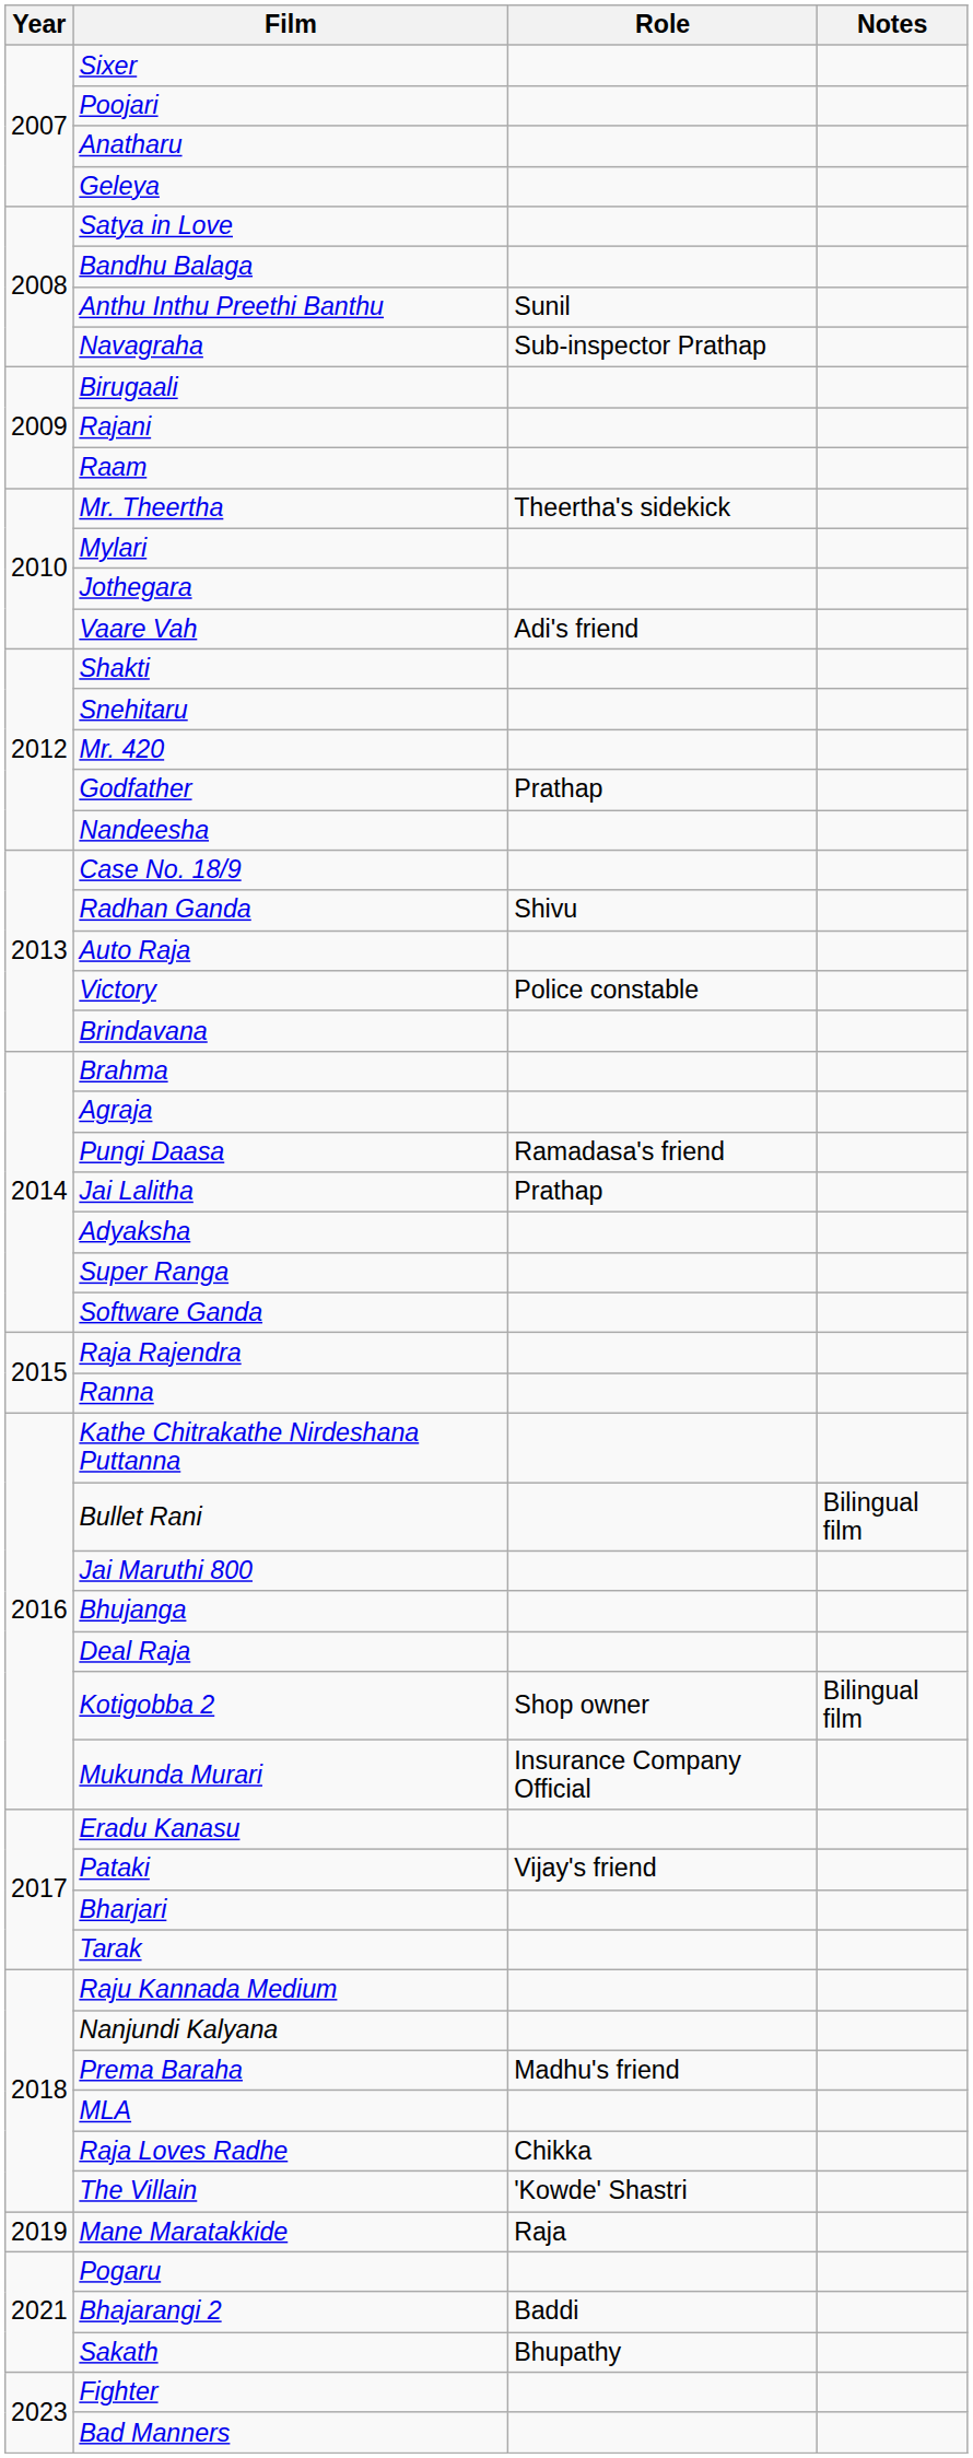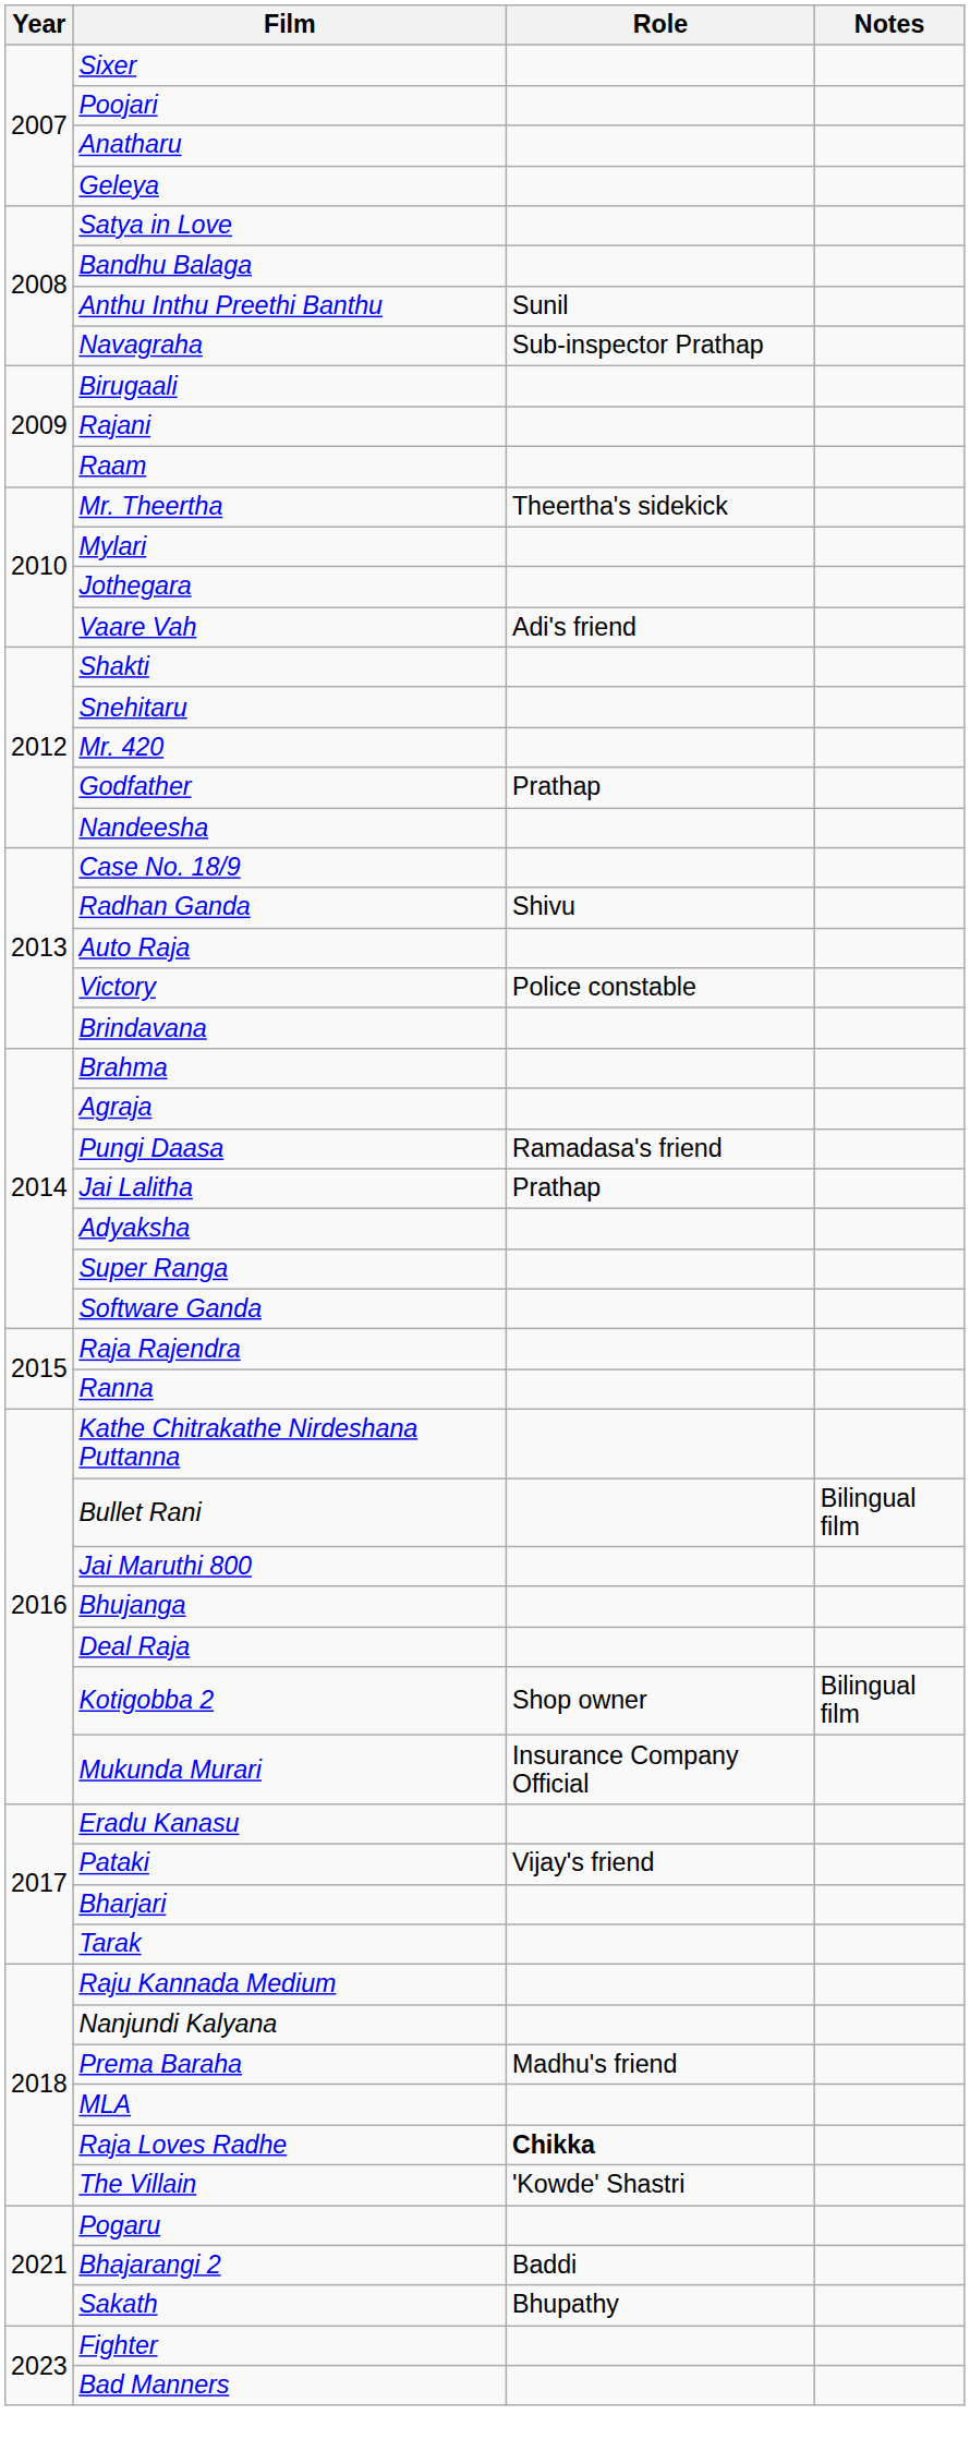 <table class="wikitable sortable">
 <tr>
 <th>Year</th>
 <th>Film</th>
 <th>Role</th>
 <th>Notes</th>
 </tr>
 <tr>
 <td rowspan="4">2007</td>
 <td><em><a href='#'>Sixer</a></em></td>
 <td></td>
 <td></td>
 </tr>
 <tr>
 <td><em><a href='#'>Poojari</a></em></td>
 <td></td>
 <td></td>
 </tr>
 <tr>
 <td><em><a href='#'>Anatharu</a></em></td>
 <td></td>
 <td></td>
 </tr>
 <tr>
 <td><em><a href='#'>Geleya</a></em></td>
 <td></td>
 <td></td>
 </tr>
 <tr>
 <td rowspan="4">2008</td>
 <td><em><a href='#'>Satya in Love</a></em></td>
 <td></td>
 <td></td>
 </tr>
 <tr>
 <td><em><a href='#'>Bandhu Balaga</a></em></td>
 <td></td>
 <td></td>
 </tr>
 <tr>
 <td><em><a href='#'>Anthu Inthu Preethi Banthu</a></em></td>
 <td>Sunil</td>
 <td></td>
 </tr>
 <tr>
 <td><em><a href='#'>Navagraha</a></em></td>
 <td>Sub-inspector Prathap</td>
 <td></td>
 </tr>
 <tr>
 <td rowspan="3">2009</td>
 <td><em><a href='#'>Birugaali</a></em></td>
 <td></td>
 <td></td>
 </tr>
 <tr>
 <td><em><a href='#'>Rajani</a></em></td>
 <td></td>
 <td></td>
 </tr>
 <tr>
 <td><em><a href='#'>Raam</a> </em></td>
 <td></td>
 <td></td>
 </tr>
 <tr>
 <td rowspan="4">2010</td>
 <td><em><a href='#'>Mr. Theertha</a></em></td>
 <td>Theertha's sidekick</td>
 <td></td>
 </tr>
 <tr>
 <td><em><a href='#'>Mylari</a></em></td>
 <td></td>
 <td></td>
 </tr>
 <tr>
 <td><em><a href='#'>Jothegara</a></em></td>
 <td></td>
 <td></td>
 </tr>
 <tr>
 <td><em><a href='#'>Vaare Vah</a></em></td>
 <td>Adi's friend</td>
 <td></td>
 </tr>
 <tr>
 <td rowspan="5">2012</td>
 <td><em><a href='#'>Shakti</a></em></td>
 <td></td>
 <td></td>
 </tr>
 <tr>
 <td><em><a href='#'>Snehitaru</a></em></td>
 <td></td>
 <td></td>
 </tr>
 <tr>
 <td><em><a href='#'>Mr. 420</a></em></td>
 <td></td>
 <td></td>
 </tr>
 <tr>
 <td><em><a href='#'>Godfather</a></em></td>
 <td>Prathap</td>
 <td></td>
 </tr>
 <tr>
 <td><em><a href='#'>Nandeesha</a></em></td>
 <td></td>
 <td></td>
 </tr>
 <tr>
 <td rowspan="5">2013</td>
 <td><em><a href='#'>Case No. 18/9</a></em></td>
 <td></td>
 <td></td>
 </tr>
 <tr>
 <td><em><a href='#'>Radhan Ganda</a></em></td>
 <td>Shivu</td>
 <td></td>
 </tr>
 <tr>
 <td><em><a href='#'>Auto Raja</a></em></td>
 <td></td>
 <td></td>
 </tr>
 <tr>
 <td><em><a href='#'>Victory</a></em></td>
 <td>Police constable</td>
 <td></td>
 </tr>
 <tr>
 <td><em><a href='#'>Brindavana</a></em></td>
 <td></td>
 <td></td>
 </tr>
 <tr>
 <td rowspan="7">2014</td>
 <td><em><a href='#'>Brahma</a></em></td>
 <td></td>
 <td></td>
 </tr>
 <tr>
 <td><em><a href='#'>Agraja</a></em></td>
 <td></td>
 <td></td>
 </tr>
 <tr>
 <td><em><a href='#'>Pungi Daasa</a></em></td>
 <td>Ramadasa's friend</td>
 <td></td>
 </tr>
 <tr>
 <td><em><a href='#'>Jai Lalitha</a></em></td>
 <td>Prathap</td>
 <td></td>
 </tr>
 <tr>
 <td><em><a href='#'>Adyaksha</a></em></td>
 <td></td>
 <td></td>
 </tr>
 <tr>
 <td><em><a href='#'>Super Ranga</a></em></td>
 <td></td>
 <td></td>
 </tr>
 <tr>
 <td><em><a href='#'>Software Ganda</a></em></td>
 <td></td>
 <td></td>
 </tr>
 <tr>
 <td rowspan="2">2015</td>
 <td><em><a href='#'>Raja Rajendra</a></em></td>
 <td></td>
 <td></td>
 </tr>
 <tr>
 <td><em><a href='#'>Ranna</a></em></td>
 <td></td>
 <td></td>
 </tr>
 <tr>
 <td rowspan="7">2016</td>
 <td><em><a href='#'>Kathe Chitrakathe Nirdeshana Puttanna</a></em></td>
 <td></td>
 <td></td>
 </tr>
 <tr>
 <td><em>Bullet Rani</em></td>
 <td></td>
 <td>Bilingual film</td>
 </tr>
 <tr>
 <td><em><a href='#'>Jai Maruthi 800</a></em></td>
 <td></td>
 <td></td>
 </tr>
 <tr>
 <td><em><a href='#'>Bhujanga</a></em></td>
 <td></td>
 <td></td>
 </tr>
 <tr>
 <td><em><a href='#'>Deal Raja</a></em></td>
 <td></td>
 <td></td>
 </tr>
 <tr>
 <td><em><a href='#'>Kotigobba 2</a></em></td>
 <td>Shop owner</td>
 <td>Bilingual film</td>
 </tr>
 <tr>
 <td><em><a href='#'>Mukunda Murari</a></em></td>
 <td>Insurance Company Official</td>
 <td></td>
 </tr>
 <tr>
 <td rowspan="4">2017</td>
 <td><em><a href='#'>Eradu Kanasu</a></em></td>
 <td></td>
 <td></td>
 </tr>
 <tr>
 <td><em><a href='#'>Pataki</a></em></td>
 <td>Vijay's friend</td>
 <td></td>
 </tr>
 <tr>
 <td><em><a href='#'>Bharjari</a></em></td>
 <td></td>
 <td></td>
 </tr>
 <tr>
 <td><em><a href='#'>Tarak</a></em></td>
 <td></td>
 <td></td>
 </tr>
 <tr>
 <td rowspan="6">2018</td>
 <td><em><a href='#'>Raju Kannada Medium</a></em></td>
 <td></td>
 <td></td>
 </tr>
 <tr>
 <td><em>Nanjundi Kalyana</em></td>
 <td></td>
 <td></td>
 </tr>
 <tr>
 <td><em><a href='#'>Prema Baraha</a></em></td>
 <td>Madhu's friend</td>
 <td></td>
 </tr>
 <tr>
 <td><em><a href='#'>MLA</a></em></td>
 <td></td>
 <td></td>
 </tr>
 <tr>
 <td><em><a href='#'>Raja Loves Radhe</a></em></td>
-<td>Chikka</td>
+<td><strong>Chikka</strong></td>
 <td></td>
 </tr>
 <tr>
 <td><em><a href='#'>The Villain</a></em></td>
 <td>'Kowde' Shastri</td>
-<td></td>
-</tr>
-<tr>
-<td>2019</td>
-<td><em><a href='#'>Mane Maratakkide</a></em></td>
-<td>Raja</td>
 <td></td>
 </tr>
 <tr>
 <td rowspan="3">2021</td>
 <td><em><a href='#'>Pogaru</a></em></td>
 <td></td>
 <td></td>
 </tr>
 <tr>
 <td><em><a href='#'>Bhajarangi 2</a></em></td>
 <td>Baddi</td>
 <td></td>
 </tr>
 <tr>
 <td><em><a href='#'>Sakath</a></em></td>
 <td>Bhupathy</td>
 <td></td>
 </tr>
 <tr>
 <td rowspan="2">2023</td>
 <td><em><a href='#'>Fighter</a></em></td>
 <td></td>
 <td></td>
 </tr>
 <tr>
 <td><em><a href='#'>Bad Manners</a></em></td>
 <td></td>
 <td></td>
 </tr>
 </table>
